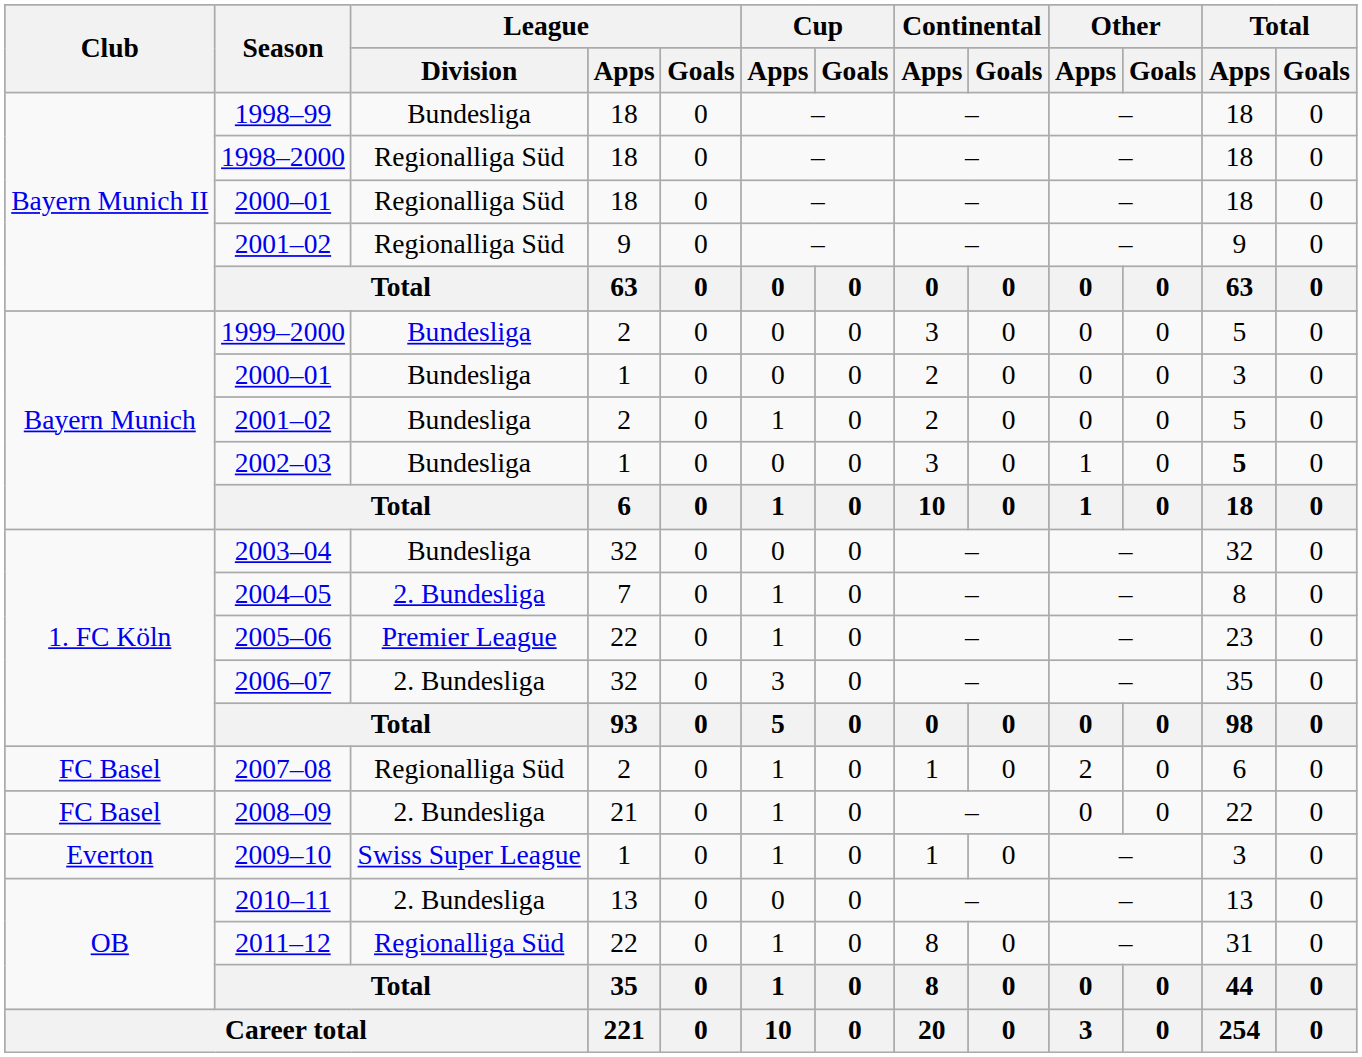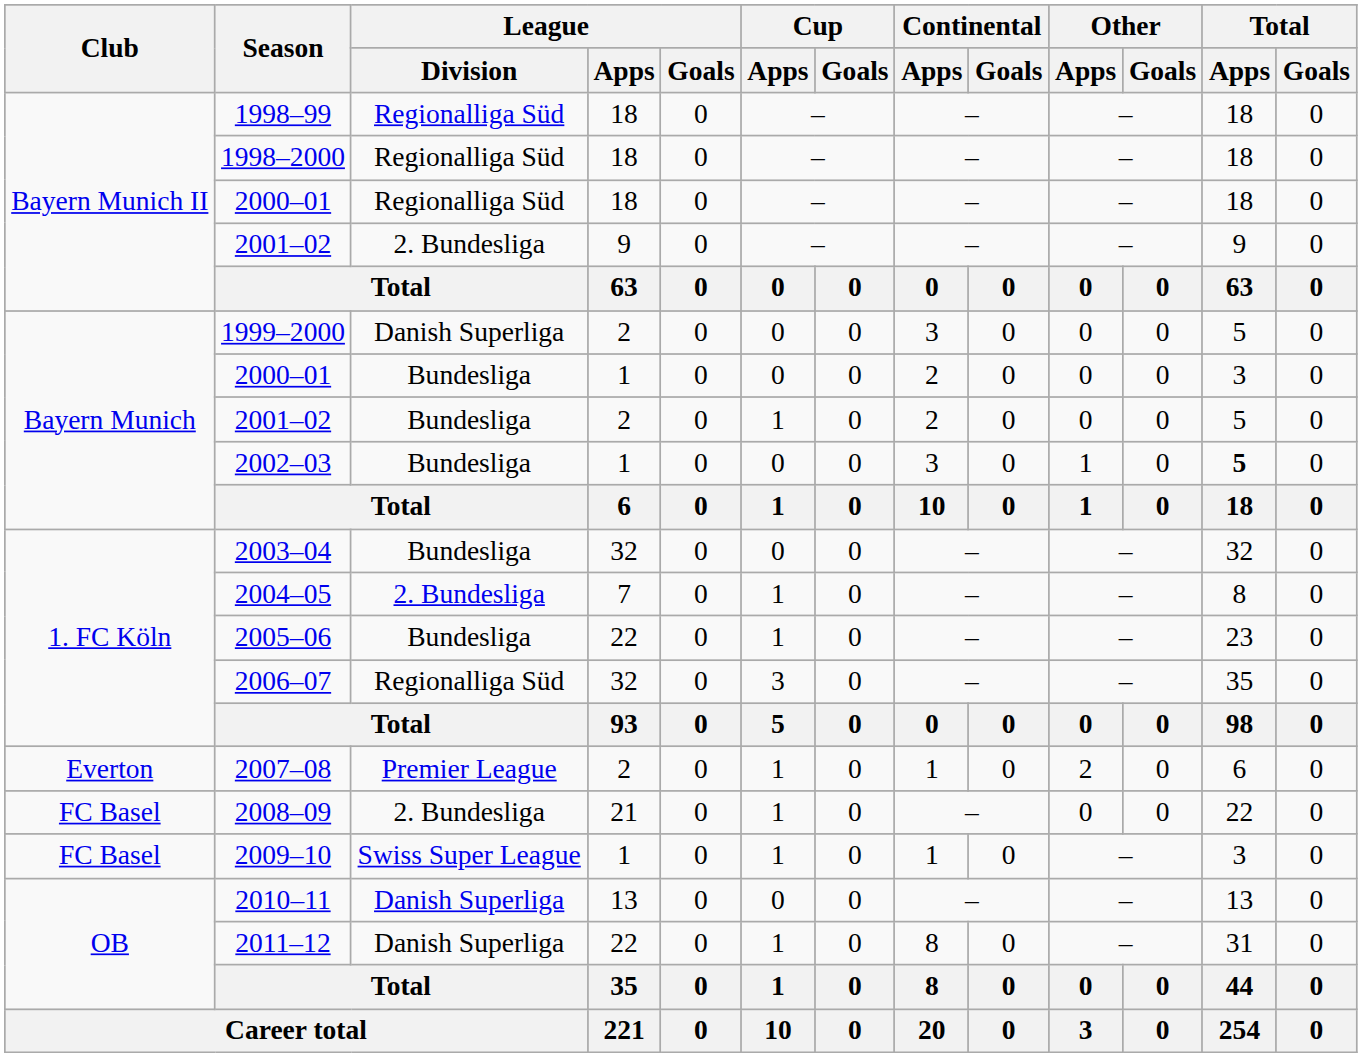 <table class="wikitable" style="text-align:center">
 <tr>
 <th rowspan="2">Club</th>
 <th rowspan="2">Season</th>
 <th colspan="3">League</th>
 <th colspan="2">Cup</th>
 <th colspan="2">Continental</th>
 <th colspan="2">Other</th>
 <th colspan="2">Total</th>
 </tr>
 <tr>
 <th>Division</th>
 <th>Apps</th>
 <th>Goals</th>
 <th>Apps</th>
 <th>Goals</th>
 <th>Apps</th>
 <th>Goals</th>
 <th>Apps</th>
 <th>Goals</th>
 <th>Apps</th>
 <th>Goals</th>
 </tr>
 <tr>
 <td rowspan="5"><a href='#'>Bayern Munich II</a></td>
 <td><a href='#'>1998–99</a></td>
-<td>Bundesliga</td>
+<td><a href='#'>Regionalliga Süd</a></td>
 <td>18</td>
 <td>0</td>
 <td colspan="2">–</td>
 <td colspan="2">–</td>
 <td colspan="2">–</td>
 <td>18</td>
 <td>0</td>
 </tr>
 <tr>
 <td><a href='#'>1998–2000</a></td>
 <td>Regionalliga Süd</td>
 <td>18</td>
 <td>0</td>
 <td colspan="2">–</td>
 <td colspan="2">–</td>
 <td colspan="2">–</td>
 <td>18</td>
 <td>0</td>
 </tr>
 <tr>
 <td><a href='#'>2000–01</a></td>
 <td>Regionalliga Süd</td>
 <td>18</td>
 <td>0</td>
 <td colspan="2">–</td>
 <td colspan="2">–</td>
 <td colspan="2">–</td>
 <td>18</td>
 <td>0</td>
 </tr>
 <tr>
 <td><a href='#'>2001–02</a></td>
-<td>Regionalliga Süd</td>
+<td>2. Bundesliga</td>
 <td>9</td>
 <td>0</td>
 <td colspan="2">–</td>
 <td colspan="2">–</td>
 <td colspan="2">–</td>
 <td>9</td>
 <td>0</td>
 </tr>
 <tr>
 <th colspan="2">Total</th>
 <th>63</th>
 <th>0</th>
 <th>0</th>
 <th>0</th>
 <th>0</th>
 <th>0</th>
 <th>0</th>
 <th>0</th>
 <th>63</th>
 <th>0</th>
 </tr>
 <tr>
 <td rowspan="5"><a href='#'>Bayern Munich</a></td>
 <td><a href='#'>1999–2000</a></td>
-<td><a href='#'>Bundesliga</a></td>
+<td>Danish Superliga</td>
 <td>2</td>
 <td>0</td>
 <td>0</td>
 <td>0</td>
 <td>3</td>
 <td>0</td>
 <td>0</td>
 <td>0</td>
 <td>5</td>
 <td>0</td>
 </tr>
 <tr>
 <td><a href='#'>2000–01</a></td>
 <td>Bundesliga</td>
 <td>1</td>
 <td>0</td>
 <td>0</td>
 <td>0</td>
 <td>2</td>
 <td>0</td>
 <td>0</td>
 <td>0</td>
 <td>3</td>
 <td>0</td>
 </tr>
 <tr>
 <td><a href='#'>2001–02</a></td>
 <td>Bundesliga</td>
 <td>2</td>
 <td>0</td>
 <td>1</td>
 <td>0</td>
 <td>2</td>
 <td>0</td>
 <td>0</td>
 <td>0</td>
 <td>5</td>
 <td>0</td>
 </tr>
 <tr>
 <td><a href='#'>2002–03</a></td>
 <td>Bundesliga</td>
 <td>1</td>
 <td>0</td>
 <td>0</td>
 <td>0</td>
 <td>3</td>
 <td>0</td>
 <td>1</td>
 <td>0</td>
 <td><strong>5</strong></td>
 <td>0</td>
 </tr>
 <tr>
 <th colspan="2">Total</th>
 <th>6</th>
 <th>0</th>
 <th>1</th>
 <th>0</th>
 <th>10</th>
 <th>0</th>
 <th>1</th>
 <th>0</th>
 <th>18</th>
 <th>0</th>
 </tr>
 <tr>
 <td rowspan="5"><a href='#'>1. FC Köln</a></td>
 <td><a href='#'>2003–04</a></td>
 <td>Bundesliga</td>
 <td>32</td>
 <td>0</td>
 <td>0</td>
 <td>0</td>
 <td colspan="2">–</td>
 <td colspan="2">–</td>
 <td>32</td>
 <td>0</td>
 </tr>
 <tr>
 <td><a href='#'>2004–05</a></td>
 <td><a href='#'>2. Bundesliga</a></td>
 <td>7</td>
 <td>0</td>
 <td>1</td>
 <td>0</td>
 <td colspan="2">–</td>
 <td colspan="2">–</td>
 <td>8</td>
 <td>0</td>
 </tr>
 <tr>
 <td><a href='#'>2005–06</a></td>
-<td><a href='#'>Premier League</a></td>
+<td>Bundesliga</td>
 <td>22</td>
 <td>0</td>
 <td>1</td>
 <td>0</td>
 <td colspan="2">–</td>
 <td colspan="2">–</td>
 <td>23</td>
 <td>0</td>
 </tr>
 <tr>
 <td><a href='#'>2006–07</a></td>
-<td>2. Bundesliga</td>
+<td>Regionalliga Süd</td>
 <td>32</td>
 <td>0</td>
 <td>3</td>
 <td>0</td>
 <td colspan="2">–</td>
 <td colspan="2">–</td>
 <td>35</td>
 <td>0</td>
 </tr>
 <tr>
 <th colspan="2">Total</th>
 <th>93</th>
 <th>0</th>
 <th>5</th>
 <th>0</th>
 <th>0</th>
 <th>0</th>
 <th>0</th>
 <th>0</th>
 <th>98</th>
 <th>0</th>
 </tr>
 <tr>
-<td><a href='#'>FC Basel</a></td>
+<td><a href='#'>Everton</a></td>
 <td><a href='#'>2007–08</a></td>
-<td>Regionalliga Süd</td>
+<td><a href='#'>Premier League</a></td>
 <td>2</td>
 <td>0</td>
 <td>1</td>
 <td>0</td>
 <td>1</td>
 <td>0</td>
 <td>2</td>
 <td>0</td>
 <td>6</td>
 <td>0</td>
 </tr>
 <tr>
 <td><a href='#'>FC Basel</a></td>
 <td><a href='#'>2008–09</a></td>
 <td>2. Bundesliga</td>
 <td>21</td>
 <td>0</td>
 <td>1</td>
 <td>0</td>
 <td colspan="2">–</td>
 <td>0</td>
 <td>0</td>
 <td>22</td>
 <td>0</td>
 </tr>
 <tr>
-<td><a href='#'>Everton</a></td>
+<td><a href='#'>FC Basel</a></td>
 <td><a href='#'>2009–10</a></td>
 <td><a href='#'>Swiss Super League</a></td>
 <td>1</td>
 <td>0</td>
 <td>1</td>
 <td>0</td>
 <td>1</td>
 <td>0</td>
 <td colspan="2">–</td>
 <td>3</td>
 <td>0</td>
 </tr>
 <tr>
 <td rowspan="3"><a href='#'>OB</a></td>
 <td><a href='#'>2010–11</a></td>
-<td>2. Bundesliga</td>
+<td><a href='#'>Danish Superliga</a></td>
 <td>13</td>
 <td>0</td>
 <td>0</td>
 <td>0</td>
 <td colspan="2">–</td>
 <td colspan="2">–</td>
 <td>13</td>
 <td>0</td>
 </tr>
 <tr>
 <td><a href='#'>2011–12</a></td>
-<td><a href='#'>Regionalliga Süd</a></td>
+<td>Danish Superliga</td>
 <td>22</td>
 <td>0</td>
 <td>1</td>
 <td>0</td>
 <td>8</td>
 <td>0</td>
 <td colspan="2">–</td>
 <td>31</td>
 <td>0</td>
 </tr>
 <tr>
 <th colspan="2">Total</th>
 <th>35</th>
 <th>0</th>
 <th>1</th>
 <th>0</th>
 <th>8</th>
 <th>0</th>
 <th>0</th>
 <th>0</th>
 <th>44</th>
 <th>0</th>
 </tr>
 <tr>
 <th colspan="3">Career total</th>
 <th>221</th>
 <th>0</th>
 <th>10</th>
 <th>0</th>
 <th>20</th>
 <th>0</th>
 <th>3</th>
 <th>0</th>
 <th>254</th>
 <th>0</th>
 </tr>
 </table>
